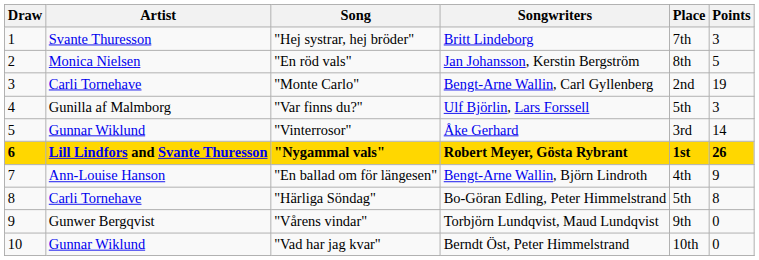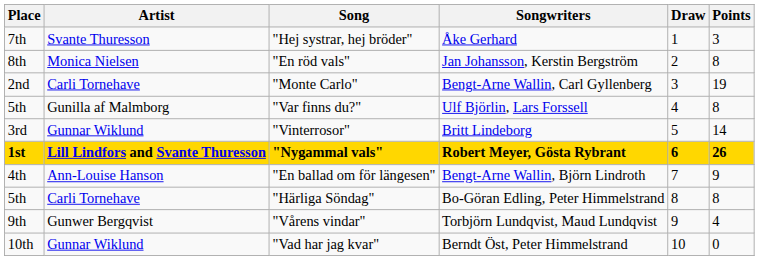 <table class="sortable wikitable">
 <tr>
-<th>Draw</th>
+<th>Place</th>
 <th>Artist</th>
 <th>Song</th>
 <th>Songwriters</th>
-<th>Place</th>
+<th>Draw</th>
 <th>Points</th>
 </tr>
 <tr --->
-<td>1</td>
+<td>7th</td>
 <td><a href='#'>Svante Thuresson</a></td>
 <td>"Hej systrar, hej bröder"</td>
-<td><a href='#'>Britt Lindeborg</a></td>
-<td>7th</td>
+<td><a href='#'>Åke Gerhard</a></td>
+<td>1</td>
 <td>3</td>
 </tr>
 <tr --->
-<td>2</td>
+<td>8th</td>
 <td><a href='#'>Monica Nielsen</a></td>
 <td>"En röd vals"</td>
 <td><a href='#'>Jan Johansson</a>, Kerstin Bergström</td>
-<td>8th</td>
-<td>5</td>
+<td>2</td>
+<td>8</td>
 </tr>
 <tr --->
-<td>3</td>
+<td>2nd</td>
 <td><a href='#'>Carli Tornehave</a></td>
 <td>"Monte Carlo"</td>
 <td><a href='#'>Bengt-Arne Wallin</a>, Carl Gyllenberg</td>
-<td>2nd</td>
+<td>3</td>
 <td>19</td>
 </tr>
 <tr --->
-<td>4</td>
+<td>5th</td>
 <td>Gunilla af Malmborg</td>
 <td>"Var finns du?"</td>
 <td><a href='#'>Ulf Björlin</a>, <a href='#'>Lars Forssell</a></td>
-<td>5th</td>
-<td>3</td>
+<td>4</td>
+<td>8</td>
 </tr>
 <tr --->
-<td>5</td>
+<td>3rd</td>
 <td><a href='#'>Gunnar Wiklund</a></td>
 <td>"Vinterrosor"</td>
-<td><a href='#'>Åke Gerhard</a></td>
-<td>3rd</td>
+<td><a href='#'>Britt Lindeborg</a></td>
+<td>5</td>
 <td>14</td>
 </tr>
 <tr style="font-weight:bold;background:gold;">
-<td>6</td>
+<td>1st</td>
 <td><a href='#'>Lill Lindfors</a> and <a href='#'>Svante Thuresson</a></td>
 <td>"Nygammal vals"</td>
 <td>Robert Meyer, Gösta Rybrant</td>
-<td>1st</td>
+<td>6</td>
 <td>26</td>
 </tr>
 <tr --->
-<td>7</td>
+<td>4th</td>
 <td><a href='#'>Ann-Louise Hanson</a></td>
 <td>"En ballad om för längesen"</td>
 <td><a href='#'>Bengt-Arne Wallin</a>, Björn Lindroth</td>
-<td>4th</td>
+<td>7</td>
 <td>9</td>
 </tr>
 <tr --->
-<td>8</td>
+<td>5th</td>
 <td><a href='#'>Carli Tornehave</a></td>
 <td>"Härliga Söndag"</td>
 <td>Bo-Göran Edling, Peter Himmelstrand</td>
-<td>5th</td>
+<td>8</td>
 <td>8</td>
 </tr>
 <tr --->
-<td>9</td>
+<td>9th</td>
 <td>Gunwer Bergqvist</td>
 <td>"Vårens vindar"</td>
 <td>Torbjörn Lundqvist, Maud Lundqvist</td>
-<td>9th</td>
-<td>0</td>
+<td>9</td>
+<td>4</td>
 </tr>
 <tr --->
-<td>10</td>
+<td>10th</td>
 <td><a href='#'>Gunnar Wiklund</a></td>
 <td>"Vad har jag kvar"</td>
 <td>Berndt Öst, Peter Himmelstrand</td>
-<td>10th</td>
+<td>10</td>
 <td>0</td>
 </tr>
 </table>
